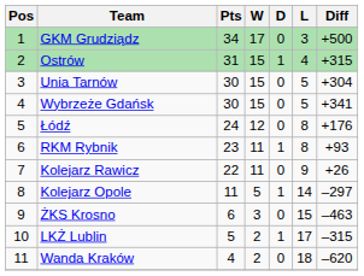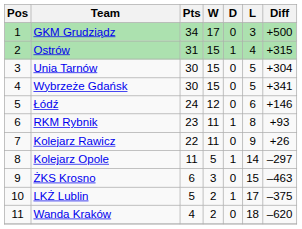 <table class="wikitable" style="font-size: 100%">
 <tr>
 <th width=20>Pos</th>
 <th width=200>Team</th>
 <th width=20>Pts</th>
 <th width=20>W</th>
 <th width=20>D</th>
 <th width=20>L</th>
 <th width=40>Diff</th>
 </tr>
 <tr align=center style="background:#ACE1AF;">
 <td>1</td>
 <td align=left><a href='#'>GKM Grudziądz</a></td>
 <td>34</td>
 <td>17</td>
 <td>0</td>
 <td>3</td>
 <td>+500</td>
 </tr>
 <tr align=center style="background:#ACE1AF;">
 <td>2</td>
 <td align=left><a href='#'>Ostrów</a></td>
 <td>31</td>
 <td>15</td>
 <td>1</td>
 <td>4</td>
 <td>+315</td>
 </tr>
 <tr align=center>
 <td>3</td>
 <td align=left><a href='#'>Unia Tarnów</a></td>
 <td>30</td>
 <td>15</td>
 <td>0</td>
 <td>5</td>
 <td>+304</td>
 </tr>
 <tr align=center>
 <td>4</td>
 <td align=left><a href='#'>Wybrzeże Gdańsk</a></td>
 <td>30</td>
 <td>15</td>
 <td>0</td>
 <td>5</td>
 <td>+341</td>
 </tr>
 <tr align=center>
 <td>5</td>
 <td align=left><a href='#'>Łódź</a></td>
 <td>24</td>
 <td>12</td>
 <td>0</td>
-<td>8</td>
-<td>+176</td>
+<td>6</td>
+<td>+146</td>
 </tr>
 <tr align=center>
 <td>6</td>
 <td align=left><a href='#'>RKM Rybnik</a></td>
 <td>23</td>
 <td>11</td>
 <td>1</td>
 <td>8</td>
 <td>+93</td>
 </tr>
 <tr align=center>
 <td>7</td>
 <td align=left><a href='#'>Kolejarz Rawicz</a></td>
 <td>22</td>
 <td>11</td>
 <td>0</td>
 <td>9</td>
 <td>+26</td>
 </tr>
 <tr align=center>
 <td>8</td>
 <td align=left><a href='#'>Kolejarz Opole</a></td>
 <td>11</td>
 <td>5</td>
 <td>1</td>
 <td>14</td>
 <td>–297</td>
 </tr>
 <tr align=center>
 <td>9</td>
 <td align=left><a href='#'>ŻKS Krosno</a></td>
 <td>6</td>
 <td>3</td>
 <td>0</td>
 <td>15</td>
 <td>–463</td>
 </tr>
 <tr align=center>
 <td>10</td>
 <td align=left><a href='#'>LKŻ Lublin</a></td>
 <td>5</td>
 <td>2</td>
 <td>1</td>
 <td>17</td>
-<td>–315</td>
+<td>–375</td>
 </tr>
 <tr align=center>
 <td>11</td>
 <td align=left><a href='#'>Wanda Kraków</a></td>
 <td>4</td>
 <td>2</td>
 <td>0</td>
 <td>18</td>
 <td>–620</td>
 </tr>
 <tr align=center>
 </tr>
 </table>
